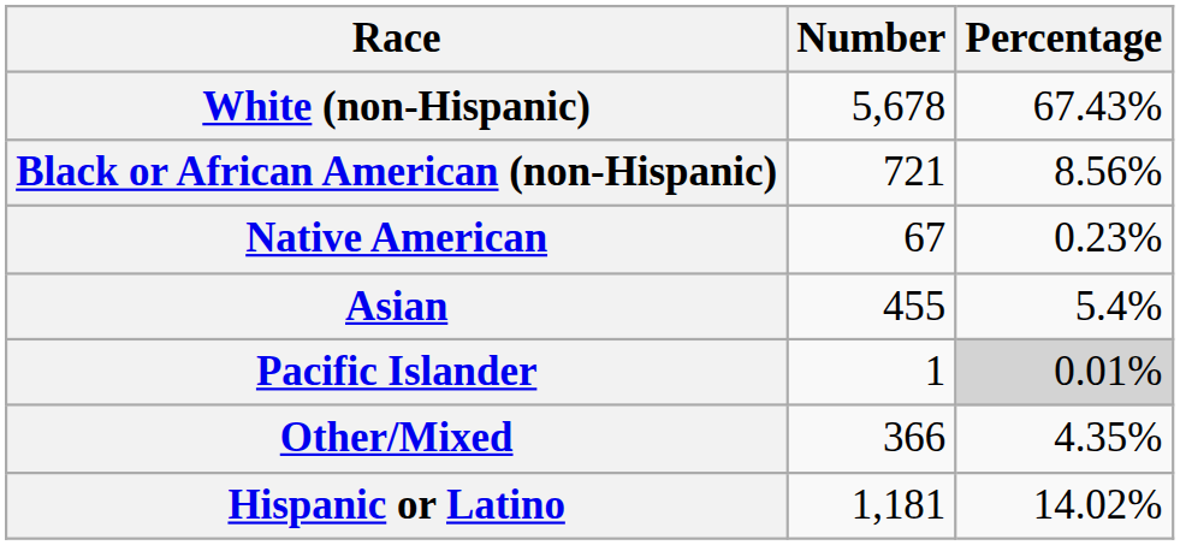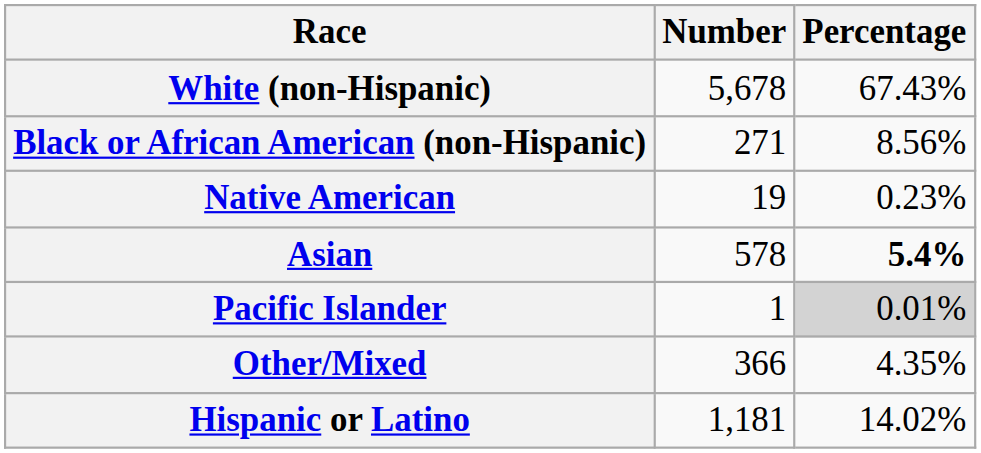 <table class="wikitable" style="text-align:right">
 <tr>
 <th scope="col">Race</th>
 <th scope="col">Number</th>
 <th scope="col">Percentage</th>
 </tr>
 <tr>
 <th scope="row"><a href='#'>White</a> (non-Hispanic)</th>
 <td>5,678</td>
 <td>67.43%</td>
 </tr>
 <tr>
 <th scope="row"><a href='#'>Black or African American</a> (non-Hispanic)</th>
-<td>721</td>
+<td>271</td>
 <td>8.56%</td>
 </tr>
 <tr>
 <th scope="row"><a href='#'>Native American</a></th>
-<td>67</td>
+<td>19</td>
 <td>0.23%</td>
 </tr>
 <tr>
 <th scope="row"><a href='#'>Asian</a></th>
-<td>455</td>
-<td>5.4%</td>
+<td>578</td>
+<td><strong>5.4%</strong></td>
 </tr>
 <tr>
 <th scope="row"><a href='#'>Pacific Islander</a></th>
 <td>1</td>
 <td style="background: lightgrey;">0.01%</td>
 </tr>
 <tr>
 <th scope="row"><a href='#'>Other/Mixed</a></th>
 <td>366</td>
 <td>4.35%</td>
 </tr>
 <tr>
 <th scope="row"><a href='#'>Hispanic</a> or <a href='#'>Latino</a></th>
 <td>1,181</td>
 <td>14.02%</td>
 </tr>
 </table>
